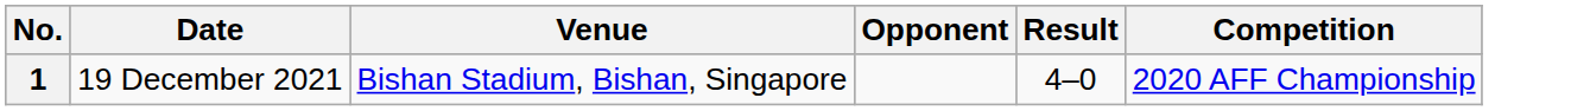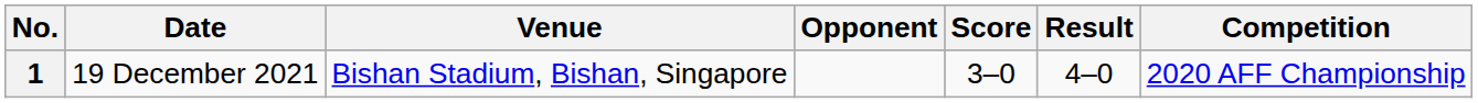 <table class="wikitable sortable plainrowheaders">
 <tr>
 <th scope=col>No.</th>
 <th scope=col>Date</th>
 <th scope=col>Venue</th>
 <th scope=col>Opponent</th>
+<th scope=col>Score</th>
 <th scope=col>Result</th>
 <th scope=col>Competition</th>
 </tr>
 <tr>
 <th scope=row style=text-align:center>1</th>
 <td>19 December 2021</td>
 <td><a href='#'>Bishan Stadium</a>, <a href='#'>Bishan</a>, Singapore</td>
 <td></td>
+<td align=center>3–0</td>
 <td align=center>4–0</td>
 <td><a href='#'>2020 AFF Championship</a></td>
 </tr>
 </table>
